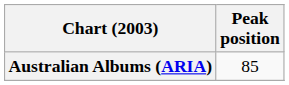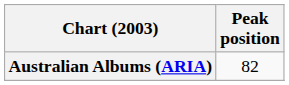 <table class="wikitable sortable plainrowheaders" style="text-align:center">
 <tr>
 <th scope="col">Chart (2003)</th>
 <th scope="col">Peak<br>position</th>
 </tr>
 <tr>
 <th scope="row">Australian Albums (<a href='#'>ARIA</a>)</th>
-<td>85</td>
+<td>82</td>
 </tr>
 <tr>
 </tr>
 </table>
